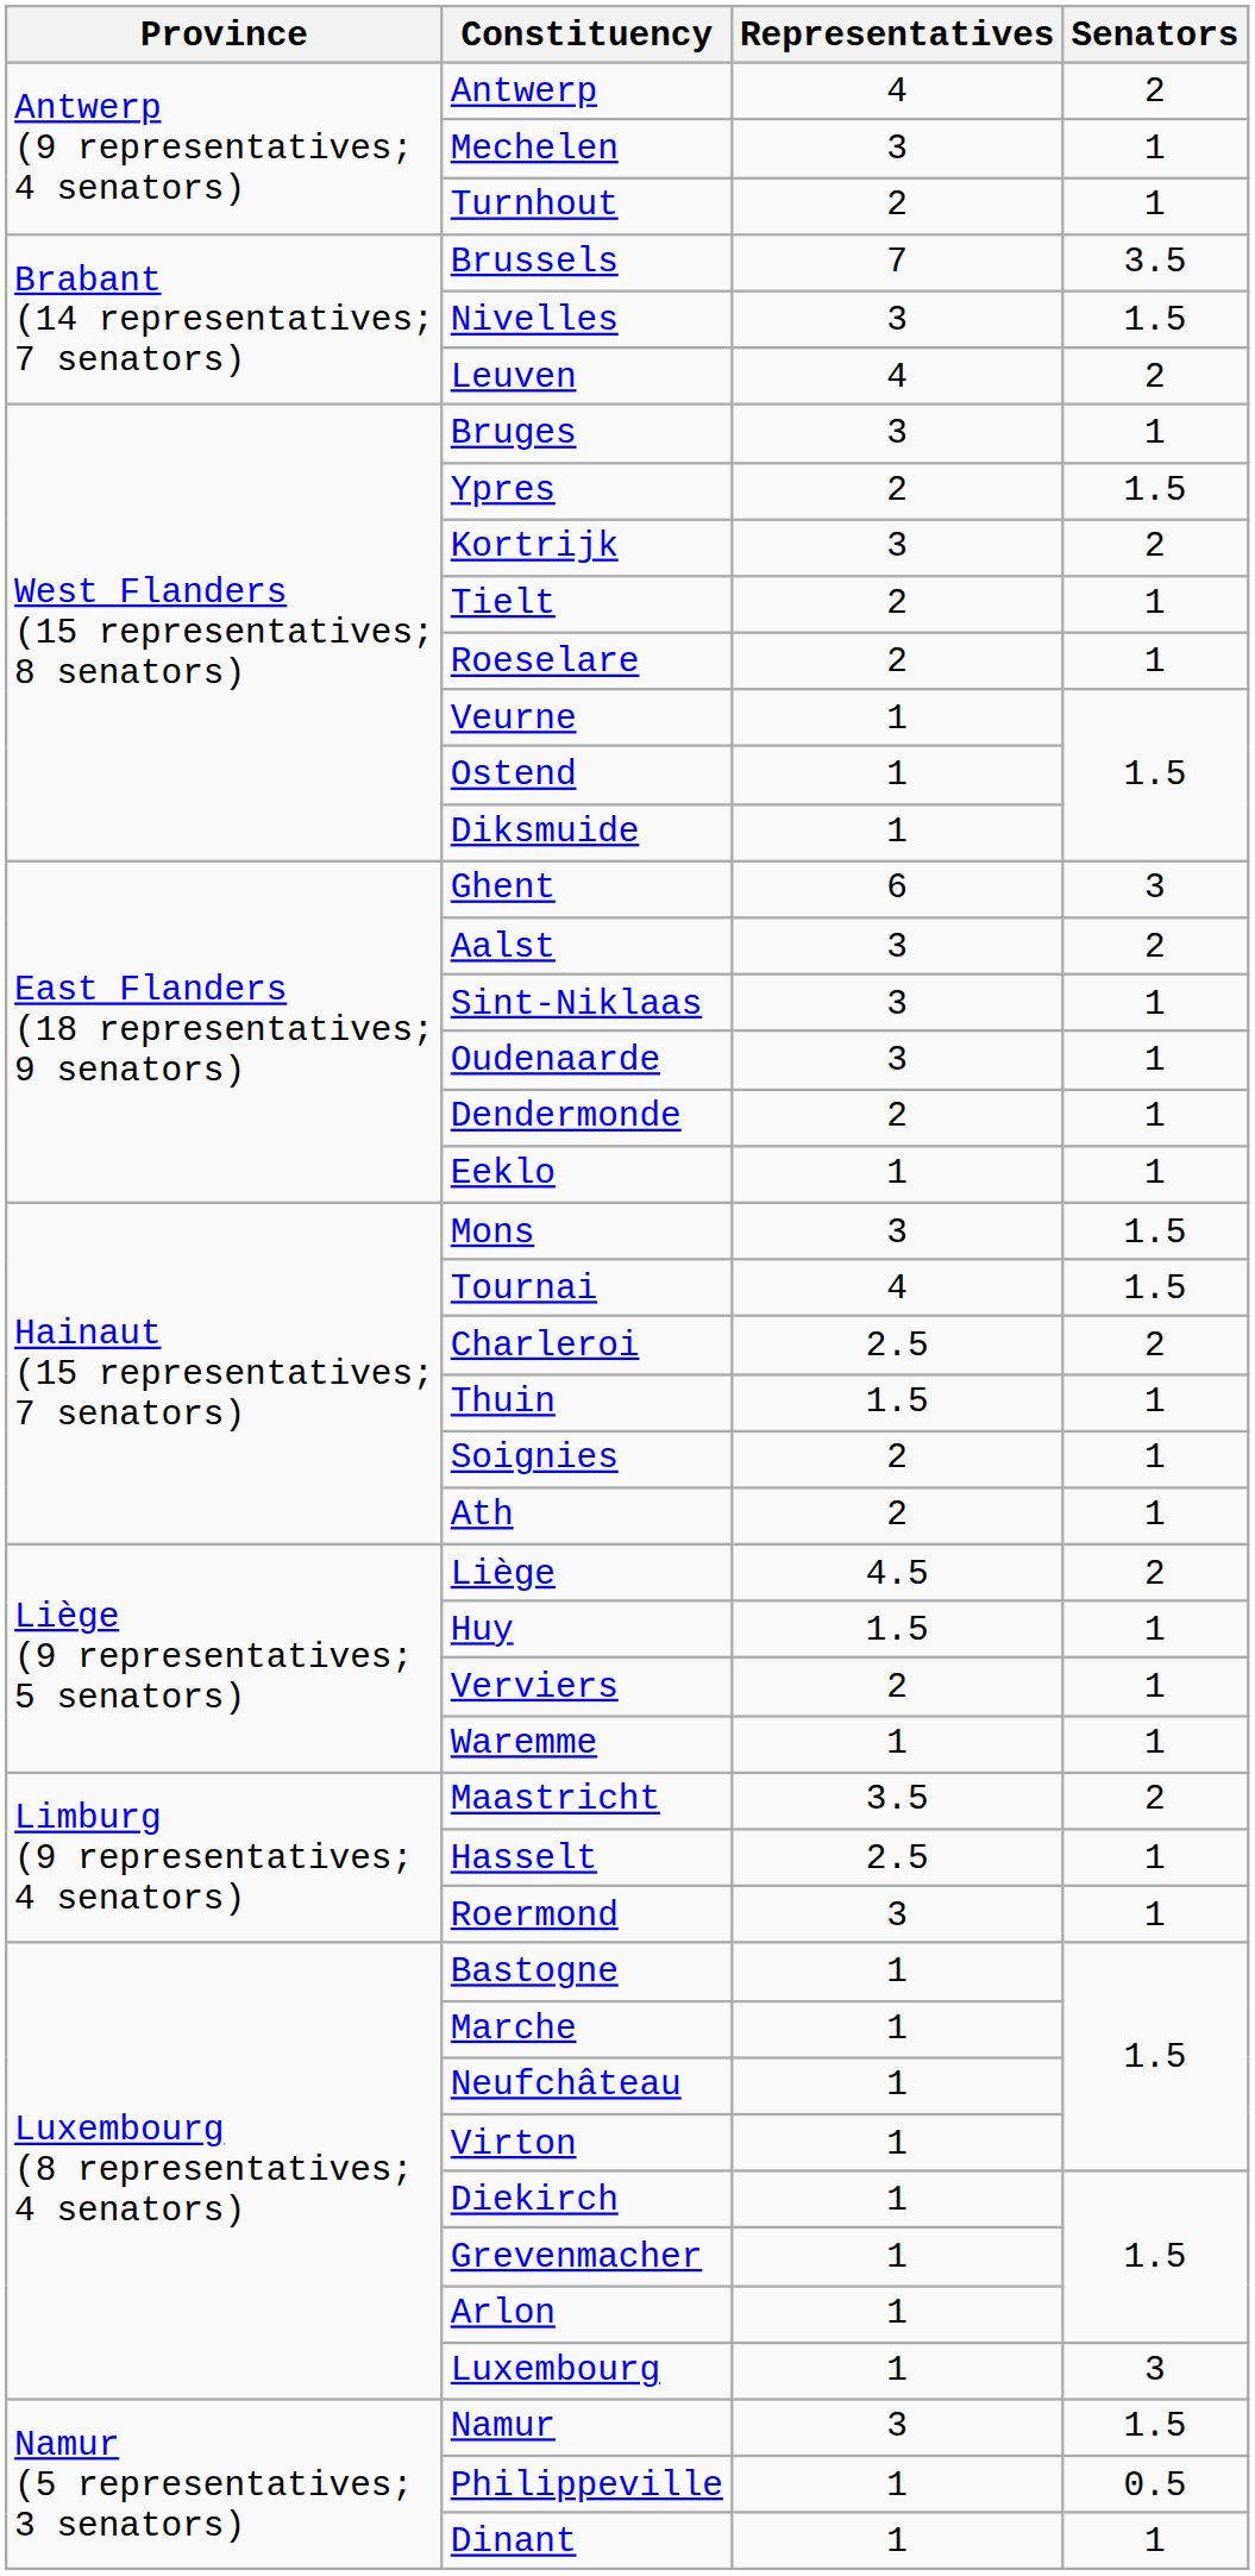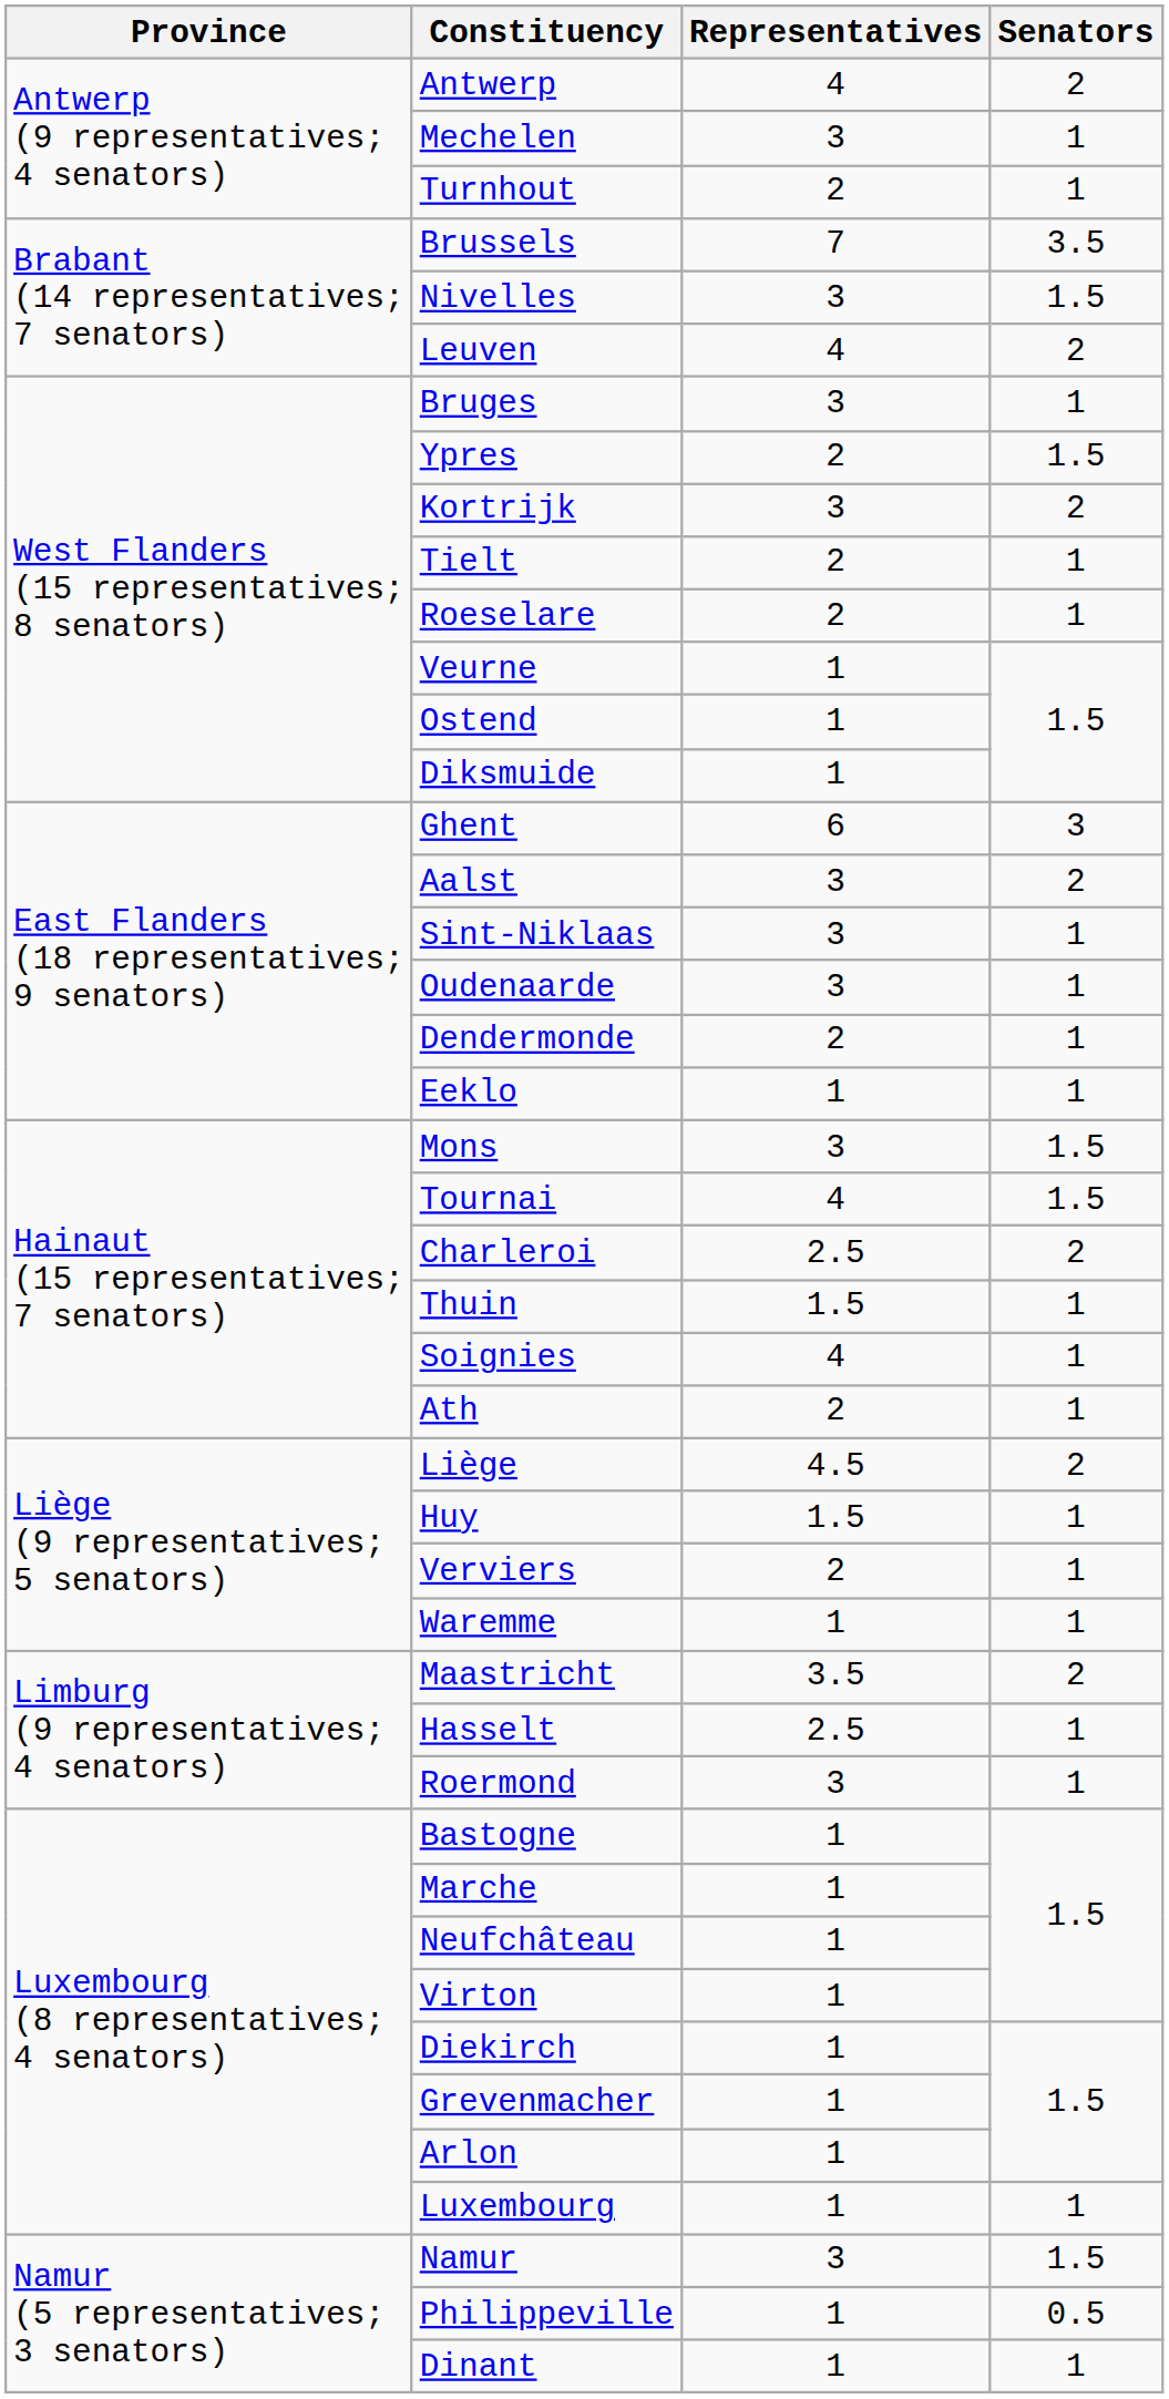 <table class=wikitable>
 <tr>
 <th>Province</th>
 <th>Constituency</th>
 <th>Representatives</th>
 <th>Senators</th>
 </tr>
 <tr>
 <td rowspan=3><a href='#'>Antwerp</a><br>(9 representatives;<br>4 senators)</td>
 <td><a href='#'>Antwerp</a></td>
 <td align=center>4</td>
 <td align=center>2</td>
 </tr>
 <tr>
 <td><a href='#'>Mechelen</a></td>
 <td align=center>3</td>
 <td align=center>1</td>
 </tr>
 <tr>
 <td><a href='#'>Turnhout</a></td>
 <td align=center>2</td>
 <td align=center>1</td>
 </tr>
 <tr>
 <td rowspan=3><a href='#'>Brabant</a><br>(14 representatives;<br>7 senators)</td>
 <td><a href='#'>Brussels</a></td>
 <td align=center>7</td>
 <td align=center>3.5</td>
 </tr>
 <tr>
 <td><a href='#'>Nivelles</a></td>
 <td align=center>3</td>
 <td align=center>1.5</td>
 </tr>
 <tr>
 <td><a href='#'>Leuven</a></td>
 <td align=center>4</td>
 <td align=center>2</td>
 </tr>
 <tr>
 <td rowspan=8><a href='#'>West Flanders</a><br>(15 representatives;<br>8 senators)</td>
 <td><a href='#'>Bruges</a></td>
 <td align=center>3</td>
 <td align=center>1</td>
 </tr>
 <tr>
 <td><a href='#'>Ypres</a></td>
 <td align=center>2</td>
 <td align=center>1.5</td>
 </tr>
 <tr>
 <td><a href='#'>Kortrijk</a></td>
 <td align=center>3</td>
 <td align=center>2</td>
 </tr>
 <tr>
 <td><a href='#'>Tielt</a></td>
 <td align=center>2</td>
 <td align=center>1</td>
 </tr>
 <tr>
 <td><a href='#'>Roeselare</a></td>
 <td align=center>2</td>
 <td align=center>1</td>
 </tr>
 <tr>
 <td><a href='#'>Veurne</a></td>
 <td align=center>1</td>
 <td rowspan=3 align=center>1.5</td>
 </tr>
 <tr>
 <td><a href='#'>Ostend</a></td>
 <td align=center>1</td>
 </tr>
 <tr>
 <td><a href='#'>Diksmuide</a></td>
 <td align=center>1</td>
 </tr>
 <tr>
 <td rowspan=6><a href='#'>East Flanders</a><br>(18 representatives;<br>9 senators)</td>
 <td><a href='#'>Ghent</a></td>
 <td align=center>6</td>
 <td align=center>3</td>
 </tr>
 <tr>
 <td><a href='#'>Aalst</a></td>
 <td align=center>3</td>
 <td align=center>2</td>
 </tr>
 <tr>
 <td><a href='#'>Sint-Niklaas</a></td>
 <td align=center>3</td>
 <td align=center>1</td>
 </tr>
 <tr>
 <td><a href='#'>Oudenaarde</a></td>
 <td align=center>3</td>
 <td align=center>1</td>
 </tr>
 <tr>
 <td><a href='#'>Dendermonde</a></td>
 <td align=center>2</td>
 <td align=center>1</td>
 </tr>
 <tr>
 <td><a href='#'>Eeklo</a></td>
 <td align=center>1</td>
 <td align=center>1</td>
 </tr>
 <tr>
 <td rowspan=6><a href='#'>Hainaut</a><br>(15 representatives;<br>7 senators)</td>
 <td><a href='#'>Mons</a></td>
 <td align=center>3</td>
 <td align=center>1.5</td>
 </tr>
 <tr>
 <td><a href='#'>Tournai</a></td>
 <td align=center>4</td>
 <td align=center>1.5</td>
 </tr>
 <tr>
 <td><a href='#'>Charleroi</a></td>
 <td align=center>2.5</td>
 <td align=center>2</td>
 </tr>
 <tr>
 <td><a href='#'>Thuin</a></td>
 <td align=center>1.5</td>
 <td align=center>1</td>
 </tr>
 <tr>
 <td><a href='#'>Soignies</a></td>
-<td align=center>2</td>
+<td align=center>4</td>
 <td align=center>1</td>
 </tr>
 <tr>
 <td><a href='#'>Ath</a></td>
 <td align=center>2</td>
 <td align=center>1</td>
 </tr>
 <tr>
 <td rowspan=4><a href='#'>Liège</a><br>(9 representatives;<br>5 senators)</td>
 <td><a href='#'>Liège</a></td>
 <td align=center>4.5</td>
 <td align=center>2</td>
 </tr>
 <tr>
 <td><a href='#'>Huy</a></td>
 <td align=center>1.5</td>
 <td align=center>1</td>
 </tr>
 <tr>
 <td><a href='#'>Verviers</a></td>
 <td align=center>2</td>
 <td align=center>1</td>
 </tr>
 <tr>
 <td><a href='#'>Waremme</a></td>
 <td align=center>1</td>
 <td align=center>1</td>
 </tr>
 <tr>
 <td rowspan=3><a href='#'>Limburg</a><br>(9 representatives;<br>4 senators)</td>
 <td><a href='#'>Maastricht</a></td>
 <td align=center>3.5</td>
 <td align=center>2</td>
 </tr>
 <tr>
 <td><a href='#'>Hasselt</a></td>
 <td align=center>2.5</td>
 <td align=center>1</td>
 </tr>
 <tr>
 <td><a href='#'>Roermond</a></td>
 <td align=center>3</td>
 <td align=center>1</td>
 </tr>
 <tr>
 <td rowspan=8><a href='#'>Luxembourg</a><br>(8 representatives;<br>4 senators)</td>
 <td><a href='#'>Bastogne</a></td>
 <td align=center>1</td>
 <td rowspan=4 align=center>1.5</td>
 </tr>
 <tr>
 <td><a href='#'>Marche</a></td>
 <td align=center>1</td>
 </tr>
 <tr>
 <td><a href='#'>Neufchâteau</a></td>
 <td align=center>1</td>
 </tr>
 <tr>
 <td><a href='#'>Virton</a></td>
 <td align=center>1</td>
 </tr>
 <tr>
 <td><a href='#'>Diekirch</a></td>
 <td align=center>1</td>
 <td rowspan=3 align=center>1.5</td>
 </tr>
 <tr>
 <td><a href='#'>Grevenmacher</a></td>
 <td align=center>1</td>
 </tr>
 <tr>
 <td><a href='#'>Arlon</a></td>
 <td align=center>1</td>
 </tr>
 <tr>
 <td><a href='#'>Luxembourg</a></td>
 <td align=center>1</td>
-<td align=center>3</td>
+<td align=center>1</td>
 </tr>
 <tr>
 <td rowspan=3><a href='#'>Namur</a><br>(5 representatives;<br>3 senators)</td>
 <td><a href='#'>Namur</a></td>
 <td align=center>3</td>
 <td align=center>1.5</td>
 </tr>
 <tr>
 <td><a href='#'>Philippeville</a></td>
 <td align=center>1</td>
 <td align=center>0.5</td>
 </tr>
 <tr>
 <td><a href='#'>Dinant</a></td>
 <td align=center>1</td>
 <td align=center>1</td>
 </tr>
 </table>
